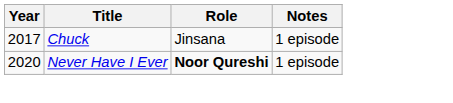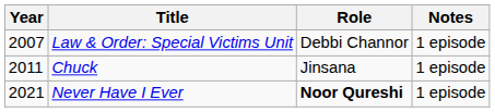 <table class="wikitable sortable">
 <tr>
 <th>Year</th>
 <th>Title</th>
 <th>Role</th>
 <th>Notes</th>
 </tr>
 <tr>
-<td>2017</td>
+<td>2007</td>
+<td><em><a href='#'>Law & Order: Special Victims Unit</a></em></td>
+<td>Debbi Channor</td>
+<td>1 episode</td>
+</tr>
+<tr>
+<td>2011</td>
 <td><em><a href='#'>Chuck</a></em></td>
 <td>Jinsana</td>
 <td>1 episode</td>
 </tr>
 <tr>
-<td>2020</td>
+<td>2021</td>
 <td><em><a href='#'>Never Have I Ever</a></em></td>
 <td><strong>Noor Qureshi</strong></td>
 <td>1 episode</td>
 </tr>
 </table>
